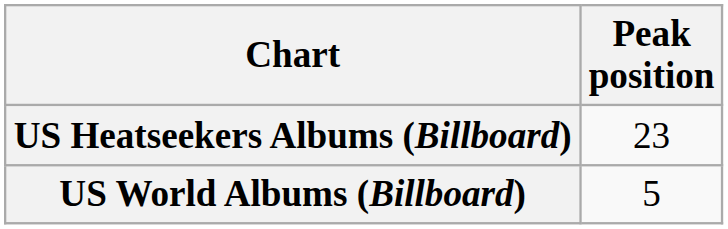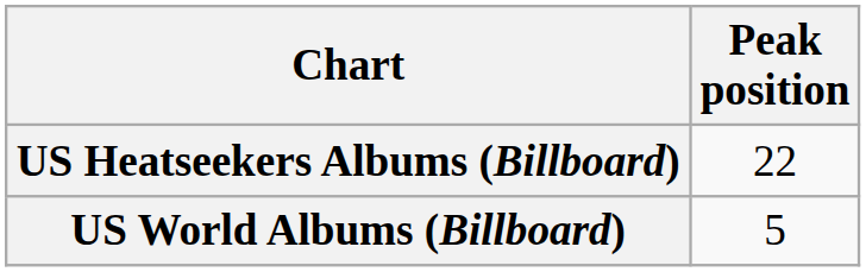 <table class="wikitable plainrowheaders">
 <tr>
 <th scope="col">Chart</th>
 <th scope="col">Peak<br>position</th>
 </tr>
 <tr>
 <th scope="row">US Heatseekers Albums (<em>Billboard</em>)</th>
-<td style="text-align:center;">23</td>
+<td style="text-align:center;">22</td>
 </tr>
 <tr>
 <th scope="row">US World Albums (<em>Billboard</em>)</th>
 <td style="text-align:center;">5</td>
 </tr>
 </table>
